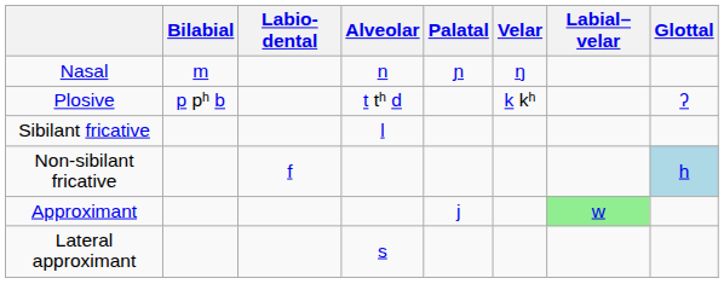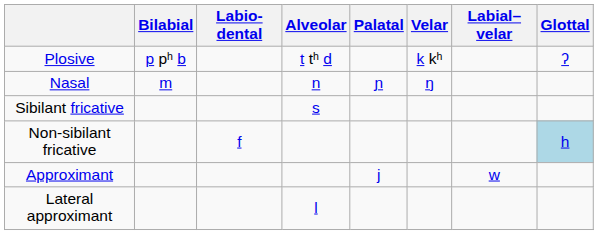 <table class="wikitable" style="text-align:center">
 <tr>
 <th></th>
 <th><a href='#'>Bilabial</a></th>
 <th><a href='#'>Labio-dental</a></th>
 <th><a href='#'>Alveolar</a></th>
 <th><a href='#'>Palatal</a></th>
 <th><a href='#'>Velar</a></th>
 <th><a href='#'>Labial–velar</a></th>
 <th><a href='#'>Glottal</a></th>
 </tr>
 <tr>
+<td><a href='#'>Plosive</a></td>
+<td><a href='#'> p</a> pʰ <a href='#'> b</a></td>
+<td></td>
+<td><a href='#'> t</a> tʰ <a href='#'> d</a></td>
+<td></td>
+<td><a href='#'> k</a> kʰ</td>
+<td></td>
+<td><a href='#'> ʔ</a></td>
+</tr>
+<tr>
 <td><a href='#'>Nasal</a></td>
 <td><a href='#'> m</a></td>
 <td></td>
 <td><a href='#'> n</a></td>
 <td><a href='#'> ɲ</a></td>
 <td><a href='#'> ŋ</a></td>
 <td></td>
 <td></td>
 </tr>
 <tr>
-<td><a href='#'>Plosive</a></td>
-<td><a href='#'> p</a> pʰ <a href='#'> b</a></td>
-<td></td>
-<td><a href='#'> t</a> tʰ <a href='#'> d</a></td>
-<td></td>
-<td><a href='#'> k</a> kʰ</td>
-<td></td>
-<td><a href='#'> ʔ</a></td>
-</tr>
-<tr>
 <td>Sibilant <a href='#'>fricative</a></td>
 <td></td>
 <td></td>
-<td><a href='#'> l</a></td>
+<td><a href='#'> s</a></td>
 <td></td>
 <td></td>
 <td></td>
 <td></td>
 </tr>
 <tr>
 <td>Non-sibilant fricative</td>
 <td></td>
 <td><a href='#'> f</a></td>
 <td></td>
 <td></td>
 <td></td>
 <td></td>
 <td style="background: lightblue;"><a href='#'> h</a></td>
 </tr>
 <tr>
 <td><a href='#'>Approximant</a></td>
 <td></td>
 <td></td>
 <td></td>
 <td><a href='#'> j</a></td>
 <td></td>
-<td style="background: lightgreen;"><a href='#'> w</a></td>
+<td><a href='#'> w</a></td>
 <td></td>
 </tr>
 <tr>
 <td>Lateral approximant</td>
 <td></td>
 <td></td>
-<td><a href='#'> s</a></td>
+<td><a href='#'> l</a></td>
 <td></td>
 <td></td>
 <td></td>
 <td></td>
 </tr>
 </table>
